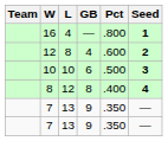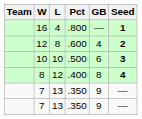 <table class=wikitable>
 <tr>
 <th>Team</th>
 <th>W</th>
 <th>L</th>
+<th>Pct</th>
 <th>GB</th>
-<th>Pct</th>
 <th>Seed</th>
 </tr>
 <tr bgcolor=ccffcc align=center>
 <td></td>
 <td>16</td>
 <td>4</td>
+<td>.800</td>
 <td>—</td>
-<td>.800</td>
 <td><strong>1</strong></td>
 </tr>
 <tr bgcolor=ccffcc align=center>
 <td></td>
 <td>12</td>
 <td>8</td>
+<td>.600</td>
 <td>4</td>
-<td>.600</td>
 <td><strong>2</strong></td>
 </tr>
 <tr bgcolor=ccffcc align=center>
 <td></td>
 <td>10</td>
 <td>10</td>
+<td>.500</td>
 <td>6</td>
-<td>.500</td>
 <td><strong>3</strong></td>
 </tr>
 <tr bgcolor=ccffcc align=center>
 <td></td>
 <td>8</td>
 <td>12</td>
+<td>.400</td>
 <td>8</td>
-<td>.400</td>
 <td><strong>4</strong></td>
 </tr>
 <tr align=center>
 <td></td>
 <td>7</td>
 <td>13</td>
+<td>.350</td>
 <td>9</td>
-<td>.350</td>
 <td>—</td>
 </tr>
 <tr align=center>
 <td></td>
 <td>7</td>
 <td>13</td>
+<td>.350</td>
 <td>9</td>
-<td>.350</td>
 <td>—</td>
 </tr>
 </table>
